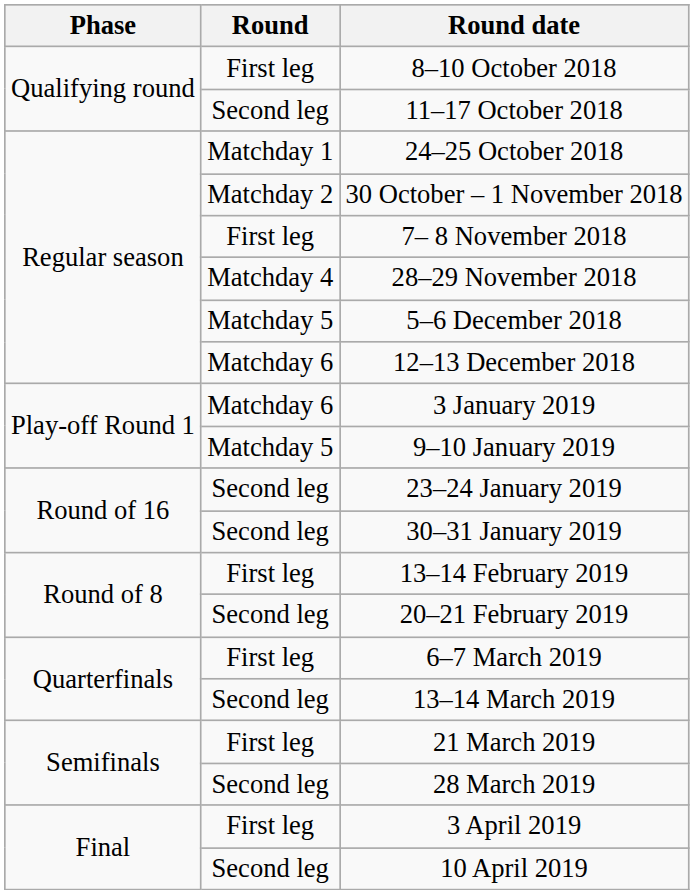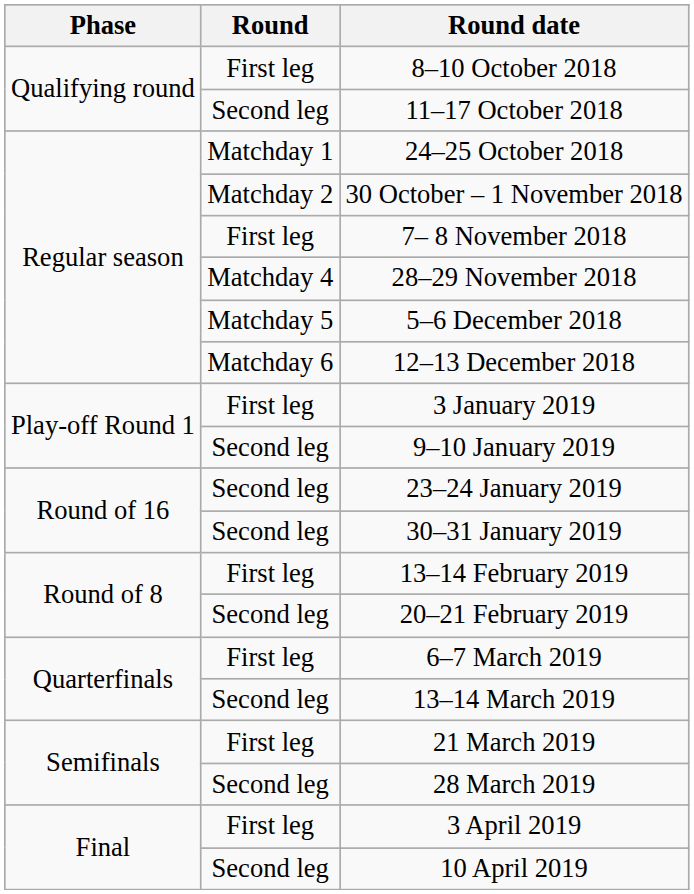 <table class="wikitable" style="text-align:center">
 <tr>
 <th>Phase</th>
 <th>Round</th>
 <th>Round date</th>
 </tr>
 <tr>
 <td rowspan=2>Qualifying round</td>
 <td>First leg</td>
 <td>8–10 October 2018</td>
 </tr>
 <tr>
 <td>Second leg</td>
 <td>11–17 October 2018</td>
 </tr>
 <tr>
 <td rowspan=6>Regular season</td>
 <td>Matchday 1</td>
 <td>24–25 October 2018</td>
 </tr>
 <tr>
 <td>Matchday 2</td>
 <td>30 October – 1 November 2018</td>
 </tr>
 <tr>
 <td>First leg</td>
 <td>7– 8 November 2018</td>
 </tr>
 <tr>
 <td>Matchday 4</td>
 <td>28–29 November 2018</td>
 </tr>
 <tr>
 <td>Matchday 5</td>
 <td>5–6 December 2018</td>
 </tr>
 <tr>
 <td>Matchday 6</td>
 <td>12–13 December 2018</td>
 </tr>
 <tr>
 <td rowspan=2>Play-off Round 1</td>
-<td>Matchday 6</td>
+<td>First leg</td>
 <td>3 January 2019</td>
 </tr>
 <tr>
-<td>Matchday 5</td>
+<td>Second leg</td>
 <td>9–10 January  2019</td>
 </tr>
 <tr>
 <td rowspan=2>Round of 16</td>
 <td>Second leg</td>
 <td>23–24 January 2019</td>
 </tr>
 <tr>
 <td>Second leg</td>
 <td>30–31 January  2019</td>
 </tr>
 <tr>
 <td rowspan=2>Round of 8</td>
 <td>First leg</td>
 <td>13–14 February 2019</td>
 </tr>
 <tr>
 <td>Second leg</td>
 <td>20–21 February 2019</td>
 </tr>
 <tr>
 <td rowspan=2>Quarterfinals</td>
 <td>First leg</td>
 <td>6–7 March 2019</td>
 </tr>
 <tr>
 <td>Second leg</td>
 <td>13–14 March 2019</td>
 </tr>
 <tr>
 <td rowspan=2>Semifinals</td>
 <td>First leg</td>
 <td>21 March 2019</td>
 </tr>
 <tr>
 <td>Second leg</td>
 <td>28 March 2019</td>
 </tr>
 <tr>
 <td rowspan=2>Final</td>
 <td>First leg</td>
 <td>3 April 2019</td>
 </tr>
 <tr>
 <td>Second leg</td>
 <td>10 April 2019</td>
 </tr>
 </table>
